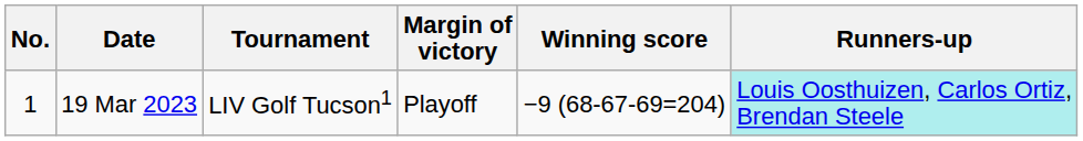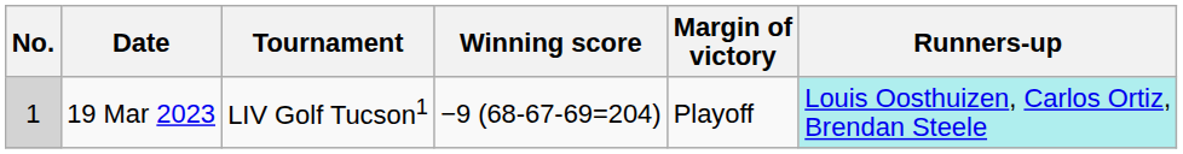 <table class="wikitable" style="font-size:95%;">
 <tr>
 <th>No.</th>
 <th>Date</th>
 <th>Tournament</th>
+<th>Winning score</th>
 <th>Margin of<br>victory</th>
-<th>Winning score</th>
 <th>Runners-up</th>
 </tr>
 <tr>
-<td align=center>1</td>
+<td align=center style="background: lightgrey;">1</td>
 <td align=right>19 Mar <a href='#'>2023</a></td>
 <td>LIV Golf Tucson<sup>1</sup></td>
+<td>−9 (68-67-69=204)</td>
 <td>Playoff</td>
-<td>−9 (68-67-69=204)</td>
 <td style="background: paleturquoise;"> <a href='#'>Louis Oosthuizen</a>,  <a href='#'>Carlos Ortiz</a>,<br> <a href='#'>Brendan Steele</a></td>
 </tr>
 </table>
